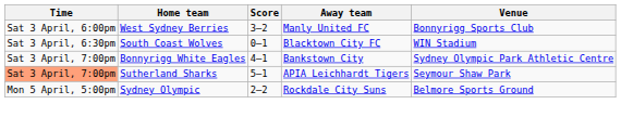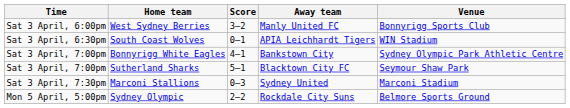 <table class="wikitable">
 <tr>
 <th>Time</th>
 <th>Home team</th>
 <th>Score</th>
 <th>Away team</th>
 <th>Venue</th>
 </tr>
 <tr>
 <td>Sat 3 April, 6:00pm</td>
 <td><a href='#'>West Sydney Berries</a></td>
 <td>3–2</td>
 <td><a href='#'>Manly United FC</a></td>
 <td><a href='#'>Bonnyrigg Sports Club</a></td>
 </tr>
 <tr>
 <td>Sat 3 April, 6:30pm</td>
 <td><a href='#'>South Coast Wolves</a></td>
 <td>0–1</td>
-<td><a href='#'>Blacktown City FC</a></td>
+<td><a href='#'>APIA Leichhardt Tigers</a></td>
 <td><a href='#'>WIN Stadium</a></td>
 </tr>
 <tr>
 <td>Sat 3 April, 7:00pm</td>
 <td><a href='#'>Bonnyrigg White Eagles</a></td>
 <td>4–1</td>
 <td><a href='#'>Bankstown City</a></td>
 <td><a href='#'>Sydney Olympic Park Athletic Centre</a></td>
 </tr>
 <tr>
-<td style="background: lightsalmon;">Sat 3 April, 7:00pm</td>
+<td>Sat 3 April, 7:00pm</td>
 <td><a href='#'>Sutherland Sharks</a></td>
 <td>5–1</td>
-<td><a href='#'>APIA Leichhardt Tigers</a></td>
+<td><a href='#'>Blacktown City FC</a></td>
 <td><a href='#'>Seymour Shaw Park</a></td>
+</tr>
+<tr>
+<td>Sat 3 April, 7:30pm</td>
+<td><a href='#'>Marconi Stallions</a></td>
+<td>0–3</td>
+<td><a href='#'>Sydney United</a></td>
+<td><a href='#'>Marconi Stadium</a></td>
 </tr>
 <tr>
 <td>Mon 5 April, 5:00pm</td>
 <td><a href='#'>Sydney Olympic</a></td>
 <td>2–2</td>
 <td><a href='#'>Rockdale City Suns</a></td>
 <td><a href='#'>Belmore Sports Ground</a></td>
 </tr>
 </table>
